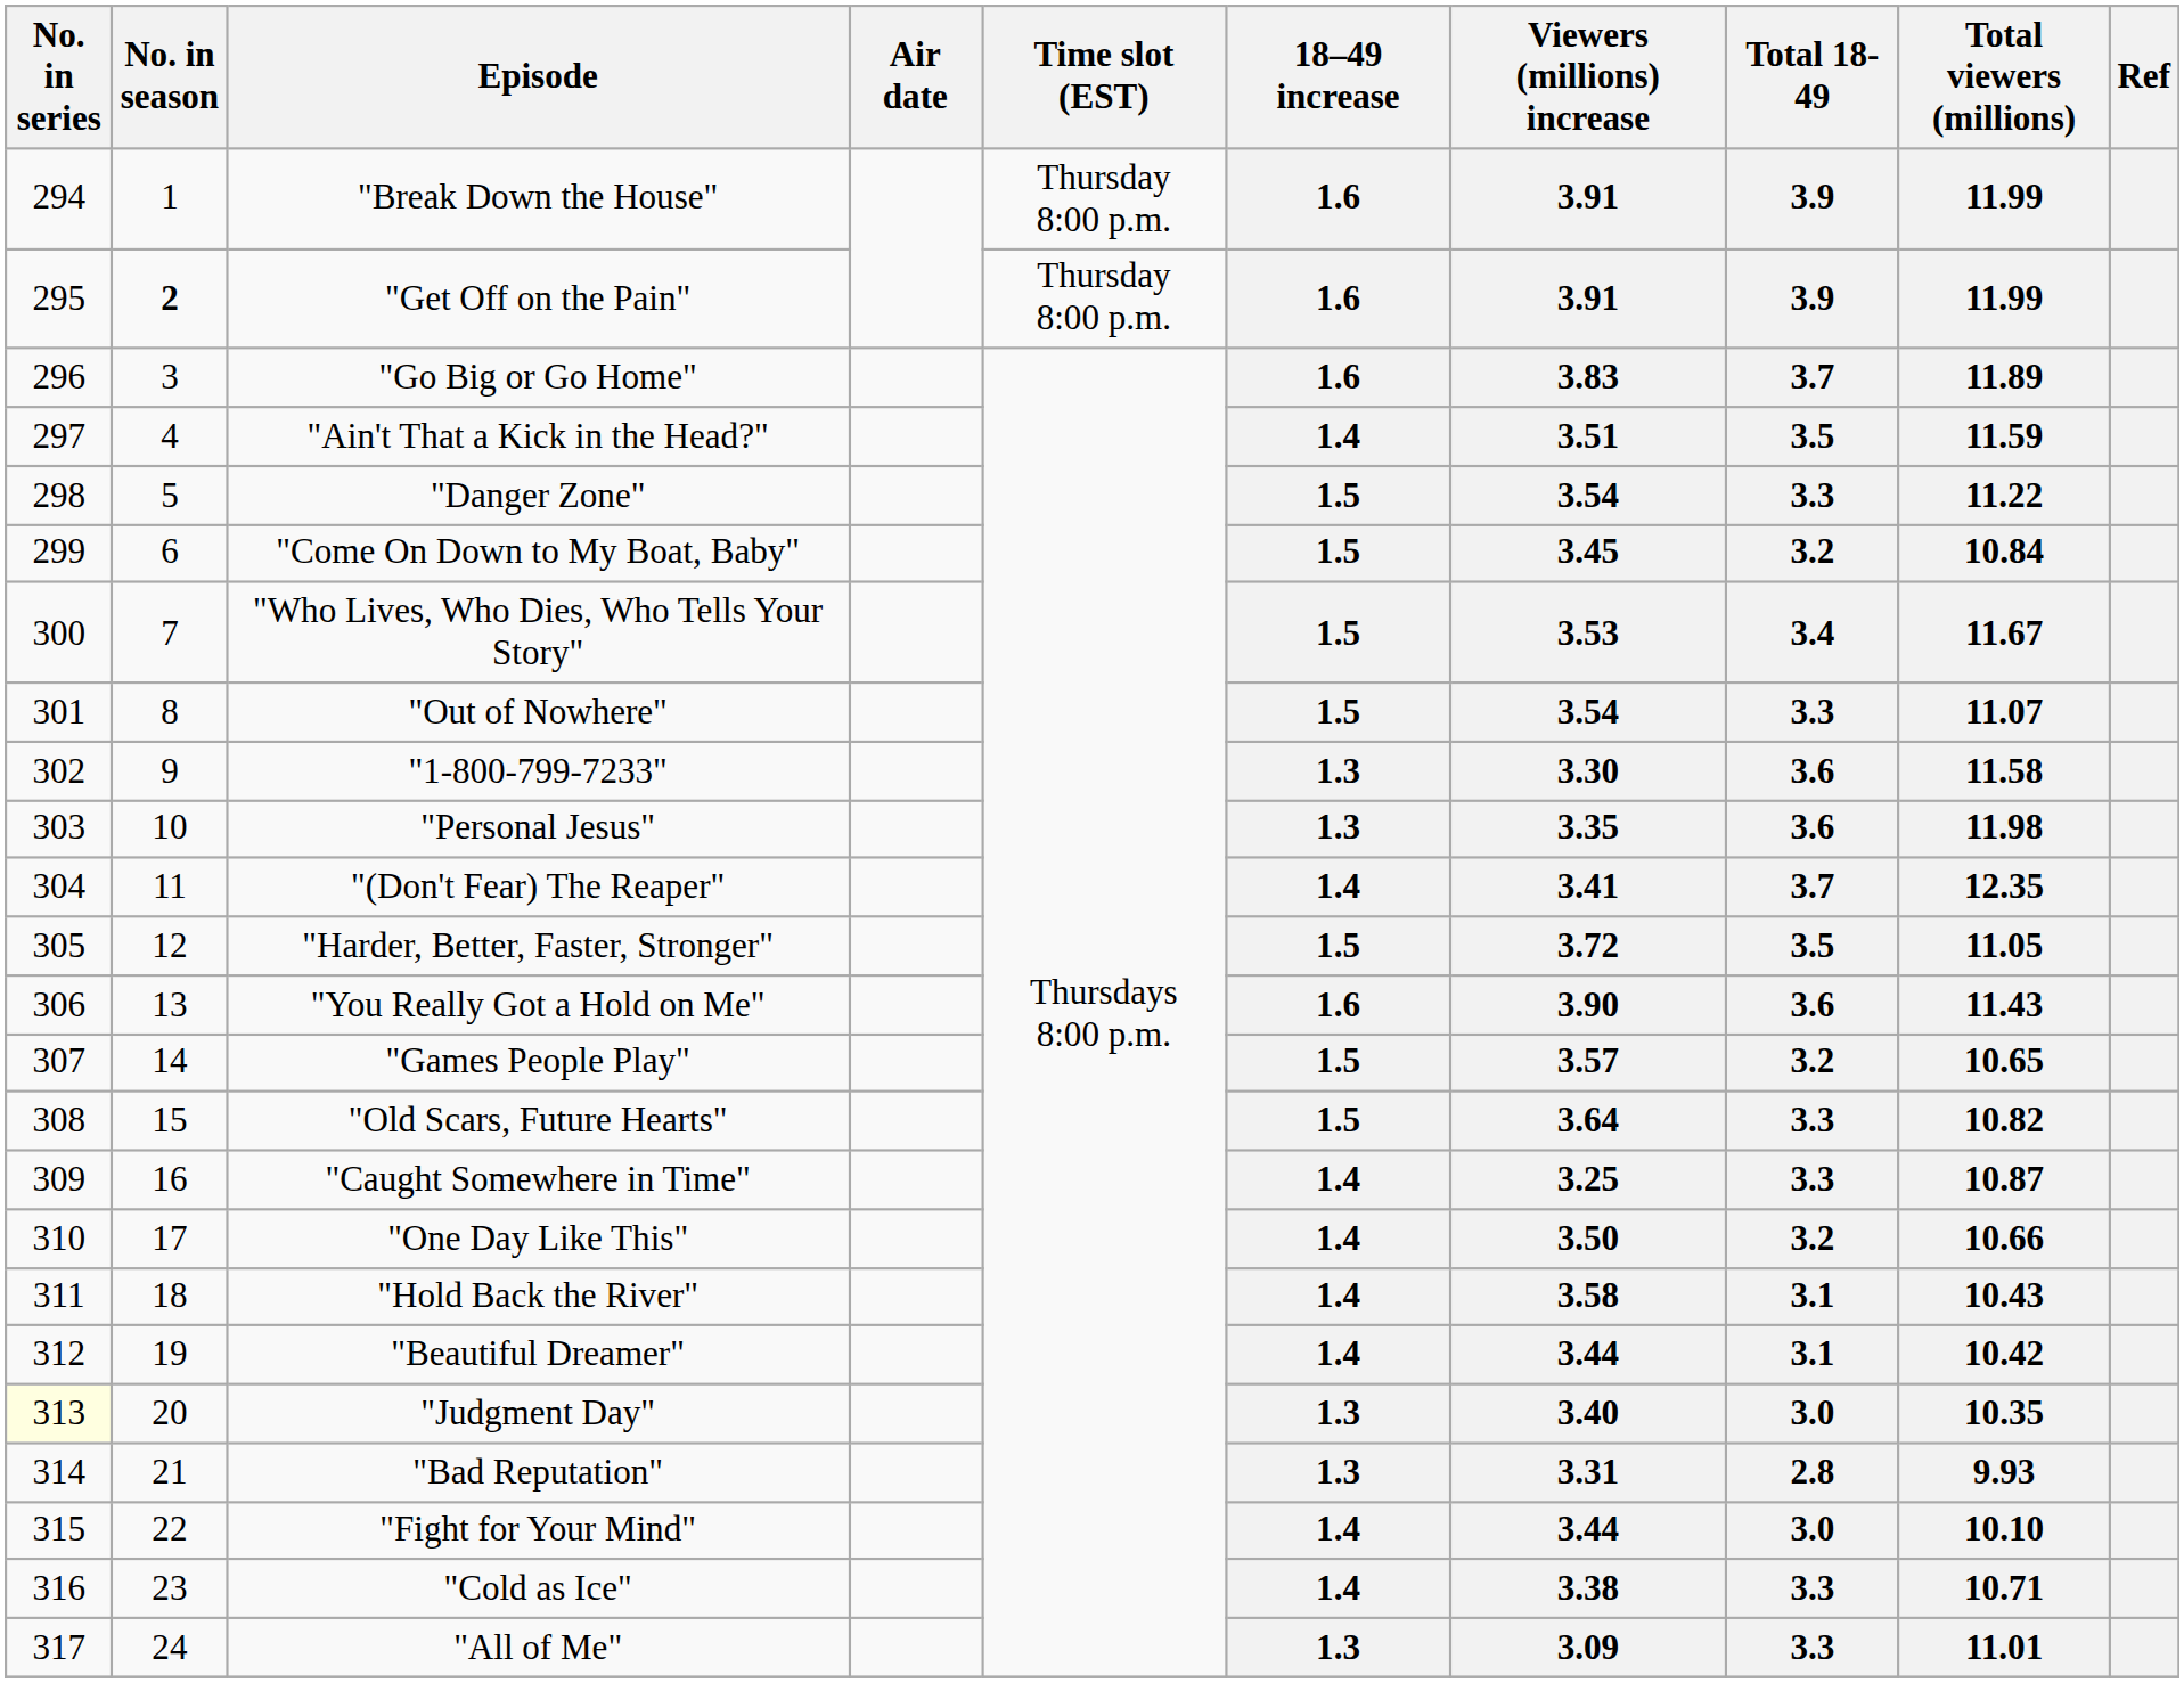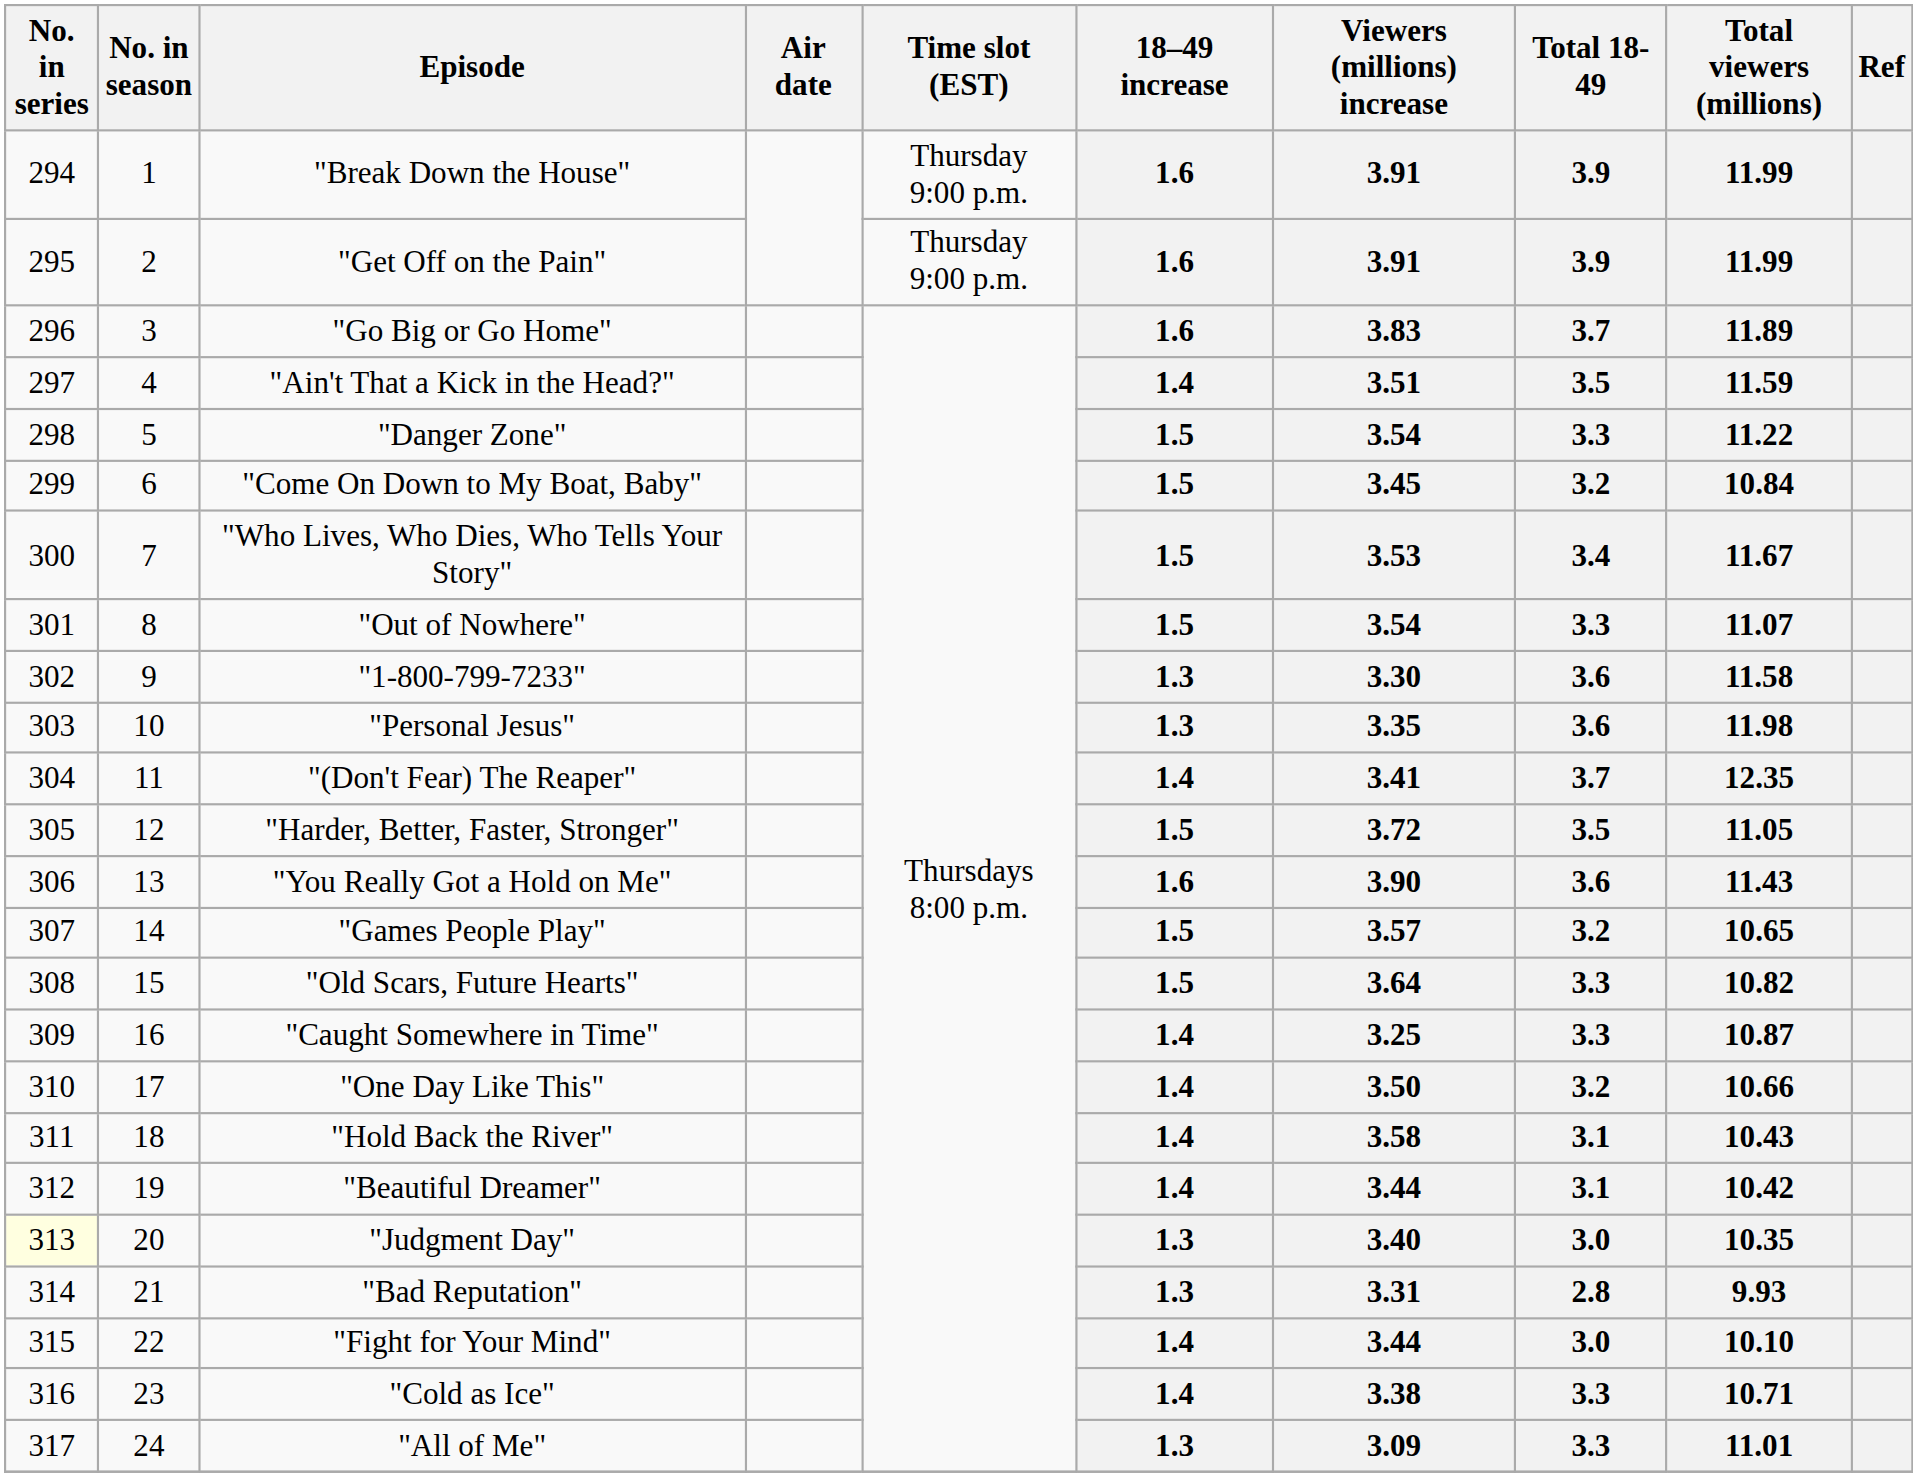 <table class="wikitable" style="font-size:90%; text-align:center; width: 100%; margin-left: auto; margin-right: auto;">
 <tr>
 <th>No. in<br>series</th>
 <th>No. in<br>season</th>
 <th>Episode</th>
 <th>Air date</th>
 <th>Time slot (EST)</th>
 <th>18–49 increase</th>
 <th>Viewers<br>(millions) increase</th>
 <th>Total 18-49</th>
 <th>Total viewers<br>(millions)</th>
 <th>Ref</th>
 </tr>
 <tr>
 <td style="text-align:center">294</td>
 <td style="text-align:center">1</td>
 <td>"Break Down the House"</td>
 <td rowspan=2></td>
-<td style="text-align:center;">Thursday<br>8:00 p.m.</td>
+<td style="text-align:center;">Thursday<br>9:00 p.m.</td>
 <th>1.6</th>
 <th>3.91</th>
 <th>3.9</th>
 <th>11.99</th>
 <th></th>
 </tr>
 <tr>
 <td style="text-align:center">295</td>
-<td style="text-align:center"><strong>2</strong></td>
+<td style="text-align:center">2</td>
 <td>"Get Off on the Pain"</td>
-<td style="text-align:center;">Thursday<br>8:00 p.m.</td>
+<td style="text-align:center;">Thursday<br>9:00 p.m.</td>
 <th>1.6</th>
 <th>3.91</th>
 <th>3.9</th>
 <th>11.99</th>
 <th></th>
 </tr>
 <tr>
 <td style="text-align:center">296</td>
 <td style="text-align:center">3</td>
 <td>"Go Big or Go Home"</td>
 <td></td>
 <td style="text-align:center" rowspan=22>Thursdays<br>8:00 p.m.</td>
 <th>1.6</th>
 <th>3.83</th>
 <th>3.7</th>
 <th>11.89</th>
 <th></th>
 </tr>
 <tr>
 <td style="text-align:center">297</td>
 <td style="text-align:center">4</td>
 <td>"Ain't That a Kick in the Head?"</td>
 <td></td>
 <th>1.4</th>
 <th>3.51</th>
 <th>3.5</th>
 <th>11.59</th>
 <th></th>
 </tr>
 <tr>
 <td style="text-align:center">298</td>
 <td style="text-align:center">5</td>
 <td>"Danger Zone"</td>
 <td></td>
 <th>1.5</th>
 <th>3.54</th>
 <th>3.3</th>
 <th>11.22</th>
 <th></th>
 </tr>
 <tr>
 <td style="text-align:center">299</td>
 <td style="text-align:center">6</td>
 <td>"Come On Down to My Boat, Baby"</td>
 <td></td>
 <th>1.5</th>
 <th>3.45</th>
 <th>3.2</th>
 <th>10.84</th>
 <th></th>
 </tr>
 <tr>
 <td style="text-align:center">300</td>
 <td style="text-align:center">7</td>
 <td>"Who Lives, Who Dies, Who Tells Your Story"</td>
 <td></td>
 <th>1.5</th>
 <th>3.53</th>
 <th>3.4</th>
 <th>11.67</th>
 <th></th>
 </tr>
 <tr>
 <td style="text-align:center">301</td>
 <td style="text-align:center">8</td>
 <td>"Out of Nowhere"</td>
 <td></td>
 <th>1.5</th>
 <th>3.54</th>
 <th>3.3</th>
 <th>11.07</th>
 <th></th>
 </tr>
 <tr>
 <td style="text-align:center">302</td>
 <td style="text-align:center">9</td>
 <td>"1-800-799-7233"</td>
 <td></td>
 <th>1.3</th>
 <th>3.30</th>
 <th>3.6</th>
 <th>11.58</th>
 <th></th>
 </tr>
 <tr>
 <td style="text-align:center">303</td>
 <td style="text-align:center">10</td>
 <td>"Personal Jesus"</td>
 <td></td>
 <th>1.3</th>
 <th>3.35</th>
 <th>3.6</th>
 <th>11.98</th>
 <th></th>
 </tr>
 <tr>
 <td style="text-align:center">304</td>
 <td style="text-align:center">11</td>
 <td>"(Don't Fear) The Reaper"</td>
 <td></td>
 <th>1.4</th>
 <th>3.41</th>
 <th>3.7</th>
 <th>12.35</th>
 <th></th>
 </tr>
 <tr>
 <td style="text-align:center">305</td>
 <td style="text-align:center">12</td>
 <td>"Harder, Better, Faster, Stronger"</td>
 <td></td>
 <th>1.5</th>
 <th>3.72</th>
 <th>3.5</th>
 <th>11.05</th>
 <th></th>
 </tr>
 <tr>
 <td style="text-align:center">306</td>
 <td style="text-align:center">13</td>
 <td>"You Really Got a Hold on Me"</td>
 <td></td>
 <th>1.6</th>
 <th>3.90</th>
 <th>3.6</th>
 <th>11.43</th>
 <th></th>
 </tr>
 <tr>
 <td style="text-align:center">307</td>
 <td style="text-align:center">14</td>
 <td>"Games People Play"</td>
 <td></td>
 <th>1.5</th>
 <th>3.57</th>
 <th>3.2</th>
 <th>10.65</th>
 <th></th>
 </tr>
 <tr>
 <td style="text-align:center">308</td>
 <td style="text-align:center">15</td>
 <td>"Old Scars, Future Hearts"</td>
 <td></td>
 <th>1.5</th>
 <th>3.64</th>
 <th>3.3</th>
 <th>10.82</th>
 <th></th>
 </tr>
 <tr>
 <td style="text-align:center">309</td>
 <td style="text-align:center">16</td>
 <td>"Caught Somewhere in Time"</td>
 <td></td>
 <th>1.4</th>
 <th>3.25</th>
 <th>3.3</th>
 <th>10.87</th>
 <th></th>
 </tr>
 <tr>
 <td style="text-align:center">310</td>
 <td style="text-align:center">17</td>
 <td>"One Day Like This"</td>
 <td></td>
 <th>1.4</th>
 <th>3.50</th>
 <th>3.2</th>
 <th>10.66</th>
 <th></th>
 </tr>
 <tr>
 <td style="text-align:center">311</td>
 <td style="text-align:center">18</td>
 <td>"Hold Back the River"</td>
 <td></td>
 <th>1.4</th>
 <th>3.58</th>
 <th>3.1</th>
 <th>10.43</th>
 <th></th>
 </tr>
 <tr>
 <td style="text-align:center">312</td>
 <td style="text-align:center">19</td>
 <td>"Beautiful Dreamer"</td>
 <td></td>
 <th>1.4</th>
 <th>3.44</th>
 <th>3.1</th>
 <th>10.42</th>
 <th></th>
 </tr>
 <tr>
 <td style="background: lightyellow; text-align:center">313</td>
 <td style="text-align:center">20</td>
 <td>"Judgment Day"</td>
 <td></td>
 <th>1.3</th>
 <th>3.40</th>
 <th>3.0</th>
 <th>10.35</th>
 <th></th>
 </tr>
 <tr>
 <td style="text-align:center">314</td>
 <td style="text-align:center">21</td>
 <td>"Bad Reputation"</td>
 <td></td>
 <th>1.3</th>
 <th>3.31</th>
 <th>2.8</th>
 <th>9.93</th>
 <th></th>
 </tr>
 <tr>
 <td style="text-align:center">315</td>
 <td style="text-align:center">22</td>
 <td>"Fight for Your Mind"</td>
 <td></td>
 <th>1.4</th>
 <th>3.44</th>
 <th>3.0</th>
 <th>10.10</th>
 <th></th>
 </tr>
 <tr>
 <td style="text-align:center">316</td>
 <td style="text-align:center">23</td>
 <td>"Cold as Ice"</td>
 <td></td>
 <th>1.4</th>
 <th>3.38</th>
 <th>3.3</th>
 <th>10.71</th>
 <th></th>
 </tr>
 <tr>
 <td style="text-align:center">317</td>
 <td style="text-align:center">24</td>
 <td>"All of Me"</td>
 <td></td>
 <th>1.3</th>
 <th>3.09</th>
 <th>3.3</th>
 <th>11.01</th>
 <th></th>
 </tr>
 <tr>
 </tr>
 </table>
